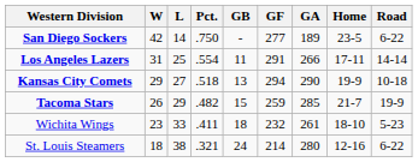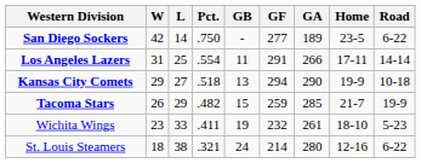 <table class="wikitable" width="470" style="font-size:95%; text-align:center">
 <tr>
 <th width="30%">Western Division</th>
 <th width="5%">W</th>
 <th width="5%">L</th>
 <th width="5%">Pct.</th>
 <th width="7.5%">GB</th>
 <th width="7.5%">GF</th>
 <th width="7.5%">GA</th>
 <th width="7.5%">Home</th>
 <th width="7.5%">Road</th>
 </tr>
 <tr>
 <td><strong><a href='#'>San Diego Sockers</a></strong></td>
 <td>42</td>
 <td>14</td>
 <td>.750</td>
 <td>-</td>
 <td>277</td>
 <td>189</td>
 <td>23-5</td>
 <td>6-22</td>
 </tr>
 <tr>
 <td><strong><a href='#'>Los Angeles Lazers</a></strong></td>
 <td>31</td>
 <td>25</td>
 <td>.554</td>
 <td>11</td>
 <td>291</td>
 <td>266</td>
 <td>17-11</td>
 <td>14-14</td>
 </tr>
 <tr>
 <td><strong><a href='#'>Kansas City Comets</a></strong></td>
 <td>29</td>
 <td>27</td>
 <td>.518</td>
 <td>13</td>
 <td>294</td>
 <td>290</td>
 <td>19-9</td>
 <td>10-18</td>
 </tr>
 <tr>
 <td><strong><a href='#'>Tacoma Stars</a></strong></td>
 <td>26</td>
 <td>29</td>
 <td>.482</td>
 <td>15</td>
 <td>259</td>
 <td>285</td>
 <td>21-7</td>
 <td>19-9</td>
 </tr>
 <tr>
 <td><a href='#'>Wichita Wings</a></td>
 <td>23</td>
 <td>33</td>
 <td>.411</td>
-<td>18</td>
+<td>19</td>
 <td>232</td>
 <td>261</td>
 <td>18-10</td>
 <td>5-23</td>
 </tr>
 <tr>
 <td><a href='#'>St. Louis Steamers</a></td>
 <td>18</td>
 <td>38</td>
 <td>.321</td>
 <td>24</td>
 <td>214</td>
 <td>280</td>
 <td>12-16</td>
 <td>6-22</td>
 </tr>
 </table>
